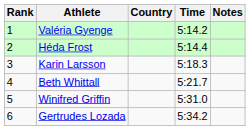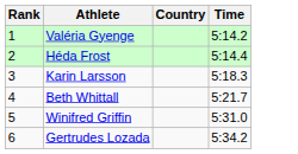 <table class="wikitable">
 <tr>
 <th>Rank</th>
 <th>Athlete</th>
 <th>Country</th>
 <th>Time</th>
-<th>Notes</th>
 </tr>
 <tr bgcolor=#CCFFCC>
 <td>1</td>
 <td><a href='#'>Valéria Gyenge</a></td>
 <td></td>
 <td>5:14.2</td>
-<td align=center></td>
 </tr>
 <tr bgcolor=#CCFFCC>
 <td>2</td>
 <td><a href='#'>Héda Frost</a></td>
 <td></td>
 <td>5:14.4</td>
-<td align=center></td>
 </tr>
 <tr>
 <td>3</td>
 <td><a href='#'>Karin Larsson</a></td>
 <td></td>
 <td>5:18.3</td>
-<td align=center></td>
 </tr>
 <tr>
 <td>4</td>
 <td><a href='#'>Beth Whittall</a></td>
 <td></td>
 <td>5:21.7</td>
-<td align=center></td>
 </tr>
 <tr>
 <td>5</td>
 <td><a href='#'>Winifred Griffin</a></td>
 <td></td>
 <td>5:31.0</td>
-<td align=center></td>
 </tr>
 <tr>
 <td>6</td>
 <td><a href='#'>Gertrudes Lozada</a></td>
 <td></td>
 <td>5:34.2</td>
-<td align=center></td>
 </tr>
 </table>
